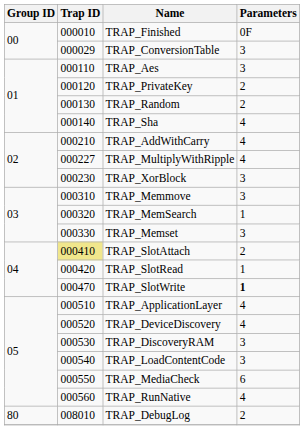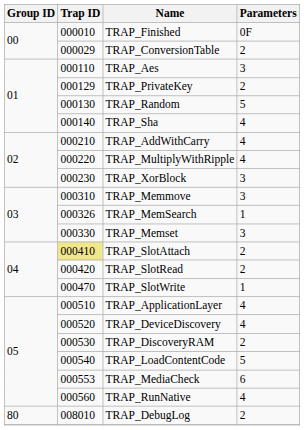 <table class="wikitable">
 <tr>
 <th>Group ID</th>
 <th>Trap ID</th>
 <th>Name</th>
 <th>Parameters</th>
 </tr>
 <tr>
 <td rowspan="2">00</td>
 <td>000010</td>
 <td>TRAP_Finished</td>
 <td>0F</td>
 </tr>
 <tr>
 <td>000029</td>
 <td>TRAP_ConversionTable</td>
-<td>3</td>
+<td>2</td>
 </tr>
 <tr>
 <td rowspan="4">01</td>
 <td>000110</td>
 <td>TRAP_Aes</td>
 <td>3</td>
 </tr>
 <tr>
-<td>000120</td>
+<td>000129</td>
 <td>TRAP_PrivateKey</td>
 <td>2</td>
 </tr>
 <tr>
 <td>000130</td>
 <td>TRAP_Random</td>
-<td>2</td>
+<td>5</td>
 </tr>
 <tr>
 <td>000140</td>
 <td>TRAP_Sha</td>
 <td>4</td>
 </tr>
 <tr>
 <td rowspan="3">02</td>
 <td>000210</td>
 <td>TRAP_AddWithCarry</td>
 <td>4</td>
 </tr>
 <tr>
-<td>000227</td>
+<td>000220</td>
 <td>TRAP_MultiplyWithRipple</td>
 <td>4</td>
 </tr>
 <tr>
 <td>000230</td>
 <td>TRAP_XorBlock</td>
 <td>3</td>
 </tr>
 <tr>
 <td rowspan="3">03</td>
 <td>000310</td>
 <td>TRAP_Memmove</td>
 <td>3</td>
 </tr>
 <tr>
-<td>000320</td>
+<td>000326</td>
 <td>TRAP_MemSearch</td>
 <td>1</td>
 </tr>
 <tr>
 <td>000330</td>
 <td>TRAP_Memset</td>
 <td>3</td>
 </tr>
 <tr>
 <td rowspan="3">04</td>
 <td style="background: khaki;">000410</td>
 <td>TRAP_SlotAttach</td>
 <td>2</td>
 </tr>
 <tr>
 <td>000420</td>
 <td>TRAP_SlotRead</td>
-<td>1</td>
+<td>2</td>
 </tr>
 <tr>
 <td>000470</td>
 <td>TRAP_SlotWrite</td>
-<td><strong>1</strong></td>
+<td>1</td>
 </tr>
 <tr>
 <td rowspan="6">05</td>
 <td>000510</td>
 <td>TRAP_ApplicationLayer</td>
 <td>4</td>
 </tr>
 <tr>
 <td>000520</td>
 <td>TRAP_DeviceDiscovery</td>
 <td>4</td>
 </tr>
 <tr>
 <td>000530</td>
 <td>TRAP_DiscoveryRAM</td>
-<td>3</td>
+<td>2</td>
 </tr>
 <tr>
 <td>000540</td>
 <td>TRAP_LoadContentCode</td>
-<td>3</td>
+<td>5</td>
 </tr>
 <tr>
-<td>000550</td>
+<td>000553</td>
 <td>TRAP_MediaCheck</td>
 <td>6</td>
 </tr>
 <tr>
 <td>000560</td>
 <td>TRAP_RunNative</td>
 <td>4</td>
 </tr>
 <tr>
 <td rowspan="1">80</td>
 <td>008010</td>
 <td>TRAP_DebugLog</td>
 <td>2</td>
 </tr>
 <tr>
 </tr>
 </table>
